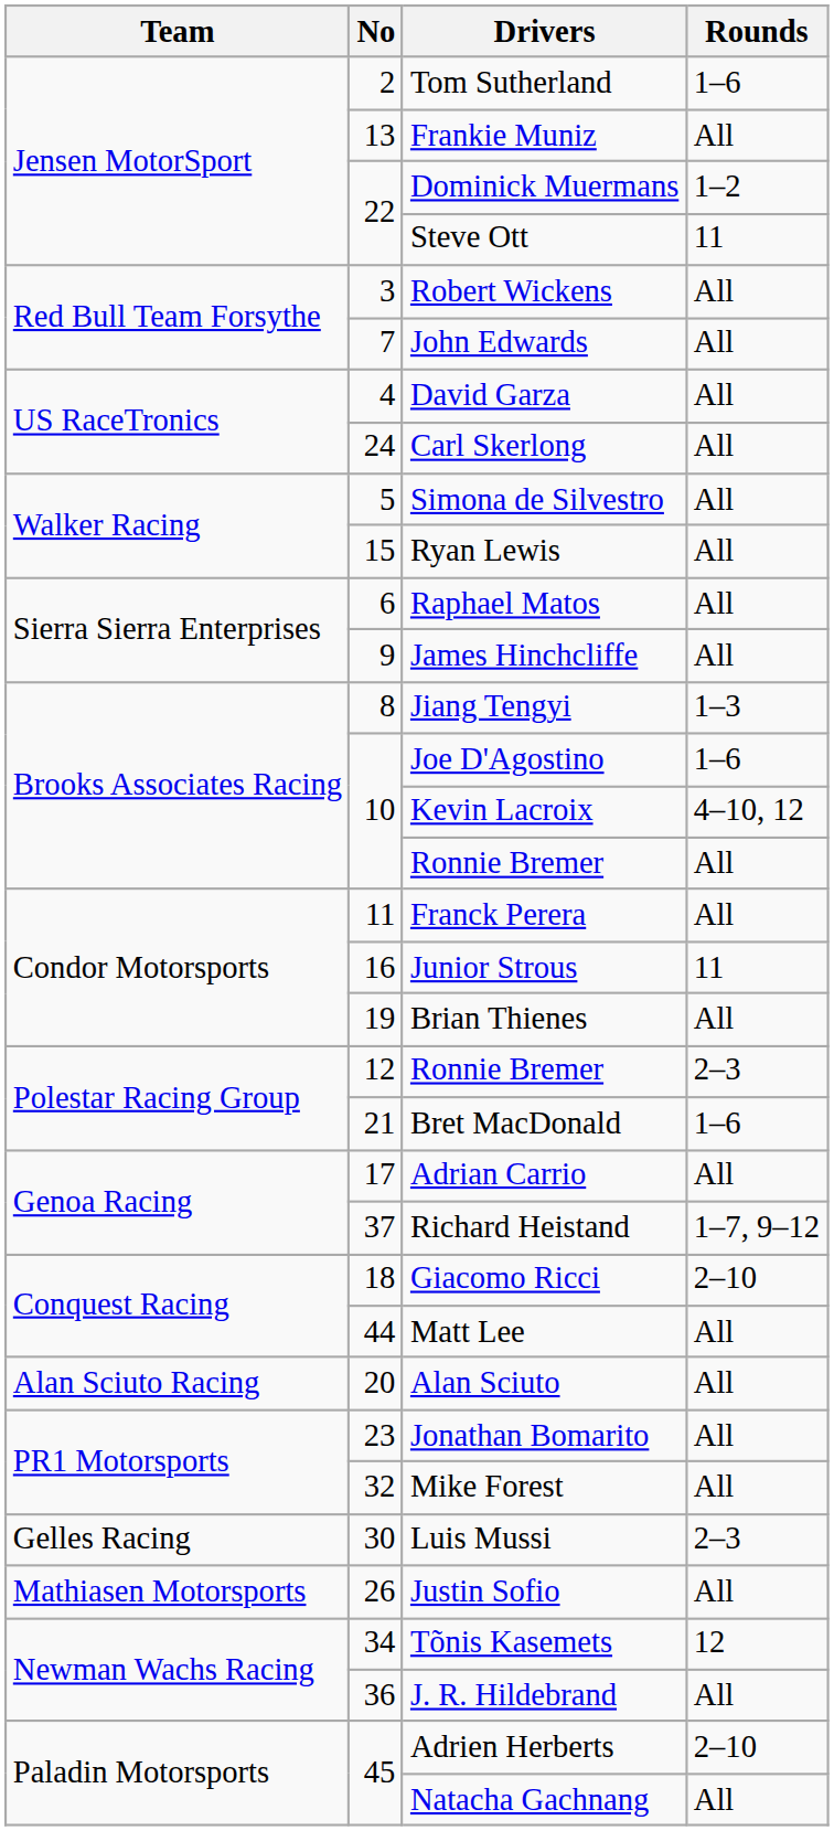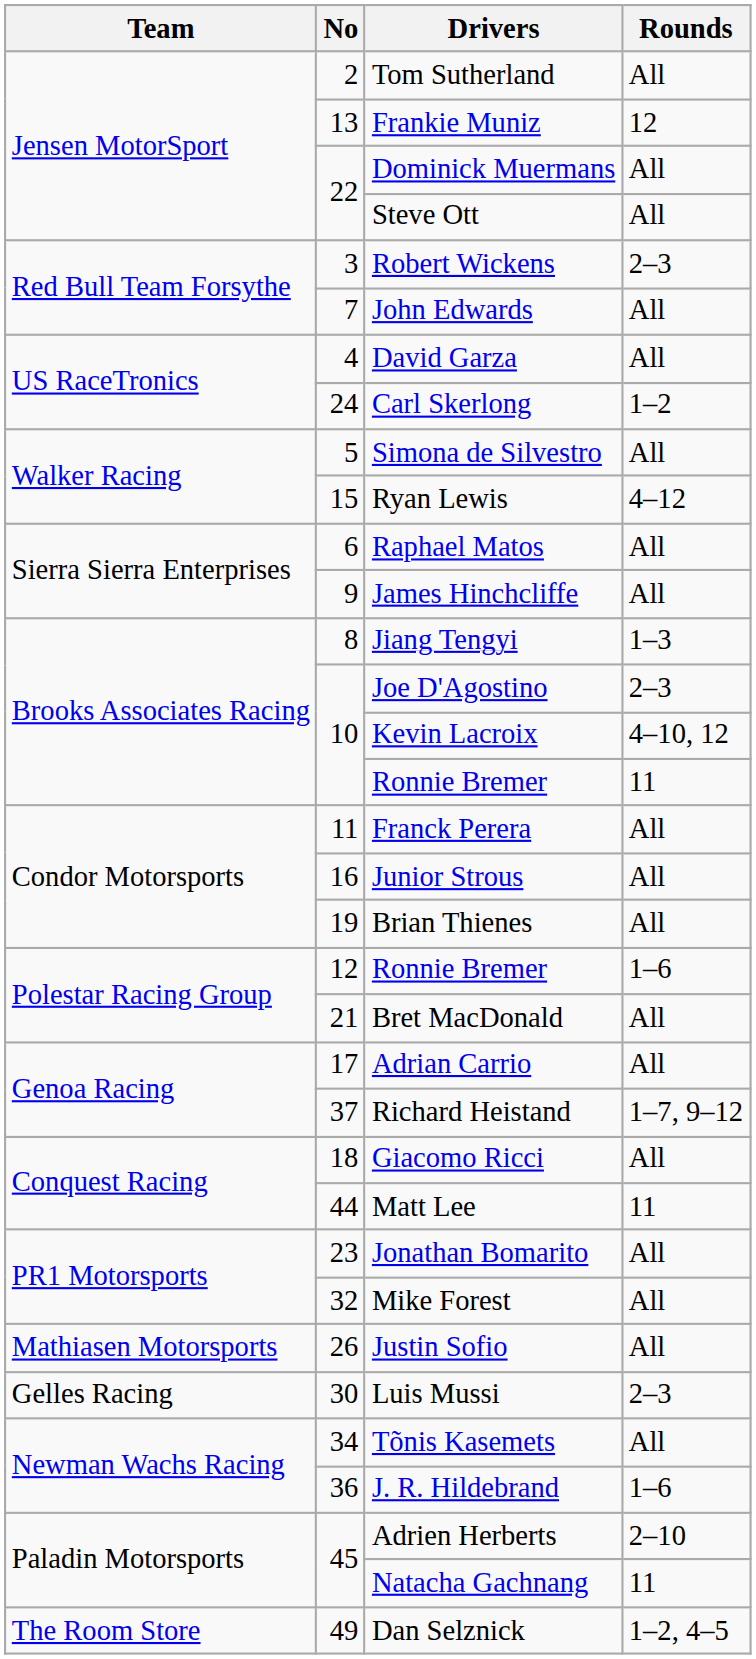 <table class="wikitable" style="font-size: 85%;">
 <tr>
 <th>Team</th>
 <th>No</th>
 <th>Drivers</th>
 <th>Rounds</th>
 </tr>
 <tr>
 <td rowspan=4> <a href='#'>Jensen MotorSport</a></td>
 <td style="text-align:right;">2</td>
 <td> Tom Sutherland</td>
-<td>1–6</td>
+<td>All</td>
 </tr>
 <tr>
 <td style="text-align:right;">13</td>
 <td> <a href='#'>Frankie Muniz</a></td>
-<td>All</td>
+<td>12</td>
 </tr>
 <tr>
 <td style="text-align:right;" rowspan=2>22</td>
 <td> <a href='#'>Dominick Muermans</a></td>
-<td>1–2</td>
+<td>All</td>
 </tr>
 <tr>
 <td> Steve Ott</td>
-<td>11</td>
+<td>All</td>
 </tr>
 <tr>
 <td rowspan=2> <a href='#'>Red Bull Team Forsythe</a></td>
 <td style="text-align:right;">3</td>
 <td> <a href='#'>Robert Wickens</a></td>
-<td>All</td>
+<td>2–3</td>
 </tr>
 <tr>
 <td style="text-align:right;">7</td>
 <td> <a href='#'>John Edwards</a></td>
 <td>All</td>
 </tr>
 <tr>
 <td rowspan=2> <a href='#'>US RaceTronics</a></td>
 <td style="text-align:right;">4</td>
 <td> <a href='#'>David Garza</a></td>
 <td>All</td>
 </tr>
 <tr>
 <td style="text-align:right;">24</td>
 <td> <a href='#'>Carl Skerlong</a></td>
-<td>All</td>
+<td>1–2</td>
 </tr>
 <tr>
 <td rowspan=2> <a href='#'>Walker Racing</a></td>
 <td style="text-align:right;">5</td>
 <td> <a href='#'>Simona de Silvestro</a></td>
 <td>All</td>
 </tr>
 <tr>
 <td style="text-align:right;">15</td>
 <td> Ryan Lewis</td>
-<td>All</td>
+<td>4–12</td>
 </tr>
 <tr>
 <td rowspan=2> Sierra Sierra Enterprises</td>
 <td style="text-align:right;">6</td>
 <td> <a href='#'>Raphael Matos</a></td>
 <td>All</td>
 </tr>
 <tr>
 <td style="text-align:right;">9</td>
 <td> <a href='#'>James Hinchcliffe</a></td>
 <td>All</td>
 </tr>
 <tr>
 <td rowspan=4> <a href='#'>Brooks Associates Racing</a></td>
 <td style="text-align:right;">8</td>
 <td> <a href='#'>Jiang Tengyi</a></td>
 <td>1–3</td>
 </tr>
 <tr>
 <td style="text-align:right;" rowspan=3>10</td>
 <td> <a href='#'>Joe D'Agostino</a></td>
-<td>1–6</td>
+<td>2–3</td>
 </tr>
 <tr>
 <td> <a href='#'>Kevin Lacroix</a></td>
 <td>4–10, 12</td>
 </tr>
 <tr>
 <td> <a href='#'>Ronnie Bremer</a></td>
-<td>All</td>
+<td>11</td>
 </tr>
 <tr>
 <td rowspan=3> Condor Motorsports</td>
 <td style="text-align:right;">11</td>
 <td> <a href='#'>Franck Perera</a></td>
 <td>All</td>
 </tr>
 <tr>
 <td style="text-align:right;">16</td>
 <td> <a href='#'>Junior Strous</a></td>
-<td>11</td>
+<td>All</td>
 </tr>
 <tr>
 <td style="text-align:right;">19</td>
 <td> Brian Thienes</td>
 <td>All</td>
 </tr>
 <tr>
 <td rowspan=2> <a href='#'>Polestar Racing Group</a></td>
 <td style="text-align:right;">12</td>
 <td> <a href='#'>Ronnie Bremer</a></td>
-<td>2–3</td>
+<td>1–6</td>
 </tr>
 <tr>
 <td style="text-align:right;">21</td>
 <td> Bret MacDonald</td>
-<td>1–6</td>
+<td>All</td>
 </tr>
 <tr>
 <td rowspan=2> <a href='#'>Genoa Racing</a></td>
 <td style="text-align:right;">17</td>
 <td> <a href='#'>Adrian Carrio</a></td>
 <td>All</td>
 </tr>
 <tr>
 <td style="text-align:right;">37</td>
 <td> Richard Heistand</td>
 <td>1–7, 9–12</td>
 </tr>
 <tr>
 <td rowspan=2> <a href='#'>Conquest Racing</a></td>
 <td style="text-align:right;">18</td>
 <td> <a href='#'>Giacomo Ricci</a></td>
-<td>2–10</td>
+<td>All</td>
 </tr>
 <tr>
 <td style="text-align:right;">44</td>
 <td> Matt Lee</td>
-<td>All</td>
-</tr>
-<tr>
-<td> <a href='#'>Alan Sciuto Racing</a></td>
-<td style="text-align:right;">20</td>
-<td> <a href='#'>Alan Sciuto</a></td>
-<td>All</td>
+<td>11</td>
 </tr>
 <tr>
 <td rowspan=2> <a href='#'>PR1 Motorsports</a></td>
 <td style="text-align:right;">23</td>
 <td> <a href='#'>Jonathan Bomarito</a></td>
 <td>All</td>
 </tr>
 <tr>
 <td style="text-align:right;">32</td>
 <td> Mike Forest</td>
 <td>All</td>
 </tr>
 <tr>
+<td> <a href='#'>Mathiasen Motorsports</a></td>
+<td style="text-align:right;">26</td>
+<td> <a href='#'>Justin Sofio</a></td>
+<td>All</td>
+</tr>
+<tr>
 <td> Gelles Racing</td>
 <td style="text-align:right;">30</td>
 <td> Luis Mussi</td>
 <td>2–3</td>
 </tr>
 <tr>
-<td> <a href='#'>Mathiasen Motorsports</a></td>
-<td style="text-align:right;">26</td>
-<td> <a href='#'>Justin Sofio</a></td>
-<td>All</td>
-</tr>
-<tr>
 <td rowspan=2> <a href='#'>Newman Wachs Racing</a></td>
 <td style="text-align:right;">34</td>
 <td> <a href='#'>Tõnis Kasemets</a></td>
-<td>12</td>
+<td>All</td>
 </tr>
 <tr>
 <td style="text-align:right;">36</td>
 <td> <a href='#'>J. R. Hildebrand</a></td>
-<td>All</td>
+<td>1–6</td>
 </tr>
 <tr>
 <td rowspan=2> Paladin Motorsports</td>
 <td style="text-align:right;" rowspan=2>45</td>
 <td> Adrien Herberts</td>
 <td>2–10</td>
 </tr>
 <tr>
 <td> <a href='#'>Natacha Gachnang</a></td>
-<td>All</td>
+<td>11</td>
+</tr>
+<tr>
+<td> <a href='#'>The Room Store</a></td>
+<td style="text-align:right;">49</td>
+<td> Dan Selznick</td>
+<td>1–2, 4–5</td>
 </tr>
 </table>
